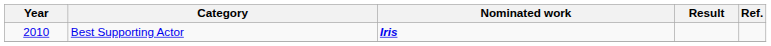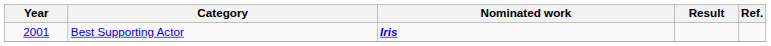 <table class=wikitable>
 <tr>
 <th scope="col" style="width:5em;">Year</th>
 <th scope="col" style="width:26em;">Category</th>
 <th scope="col" style="width:25em;">Nominated work</th>
 <th scope="col" style="width:5em;">Result</th>
 <th>Ref.</th>
 </tr>
 <tr>
-<td style="text-align:center;"><a href='#'>2010</a></td>
+<td style="text-align:center;"><a href='#'>2001</a></td>
 <td><a href='#'>Best Supporting Actor</a></td>
 <td><strong><em><a href='#'>Iris</a></em></strong></td>
 <td></td>
 <td style="text-align:center;"></td>
 </tr>
 <tr>
 </tr>
 </table>
